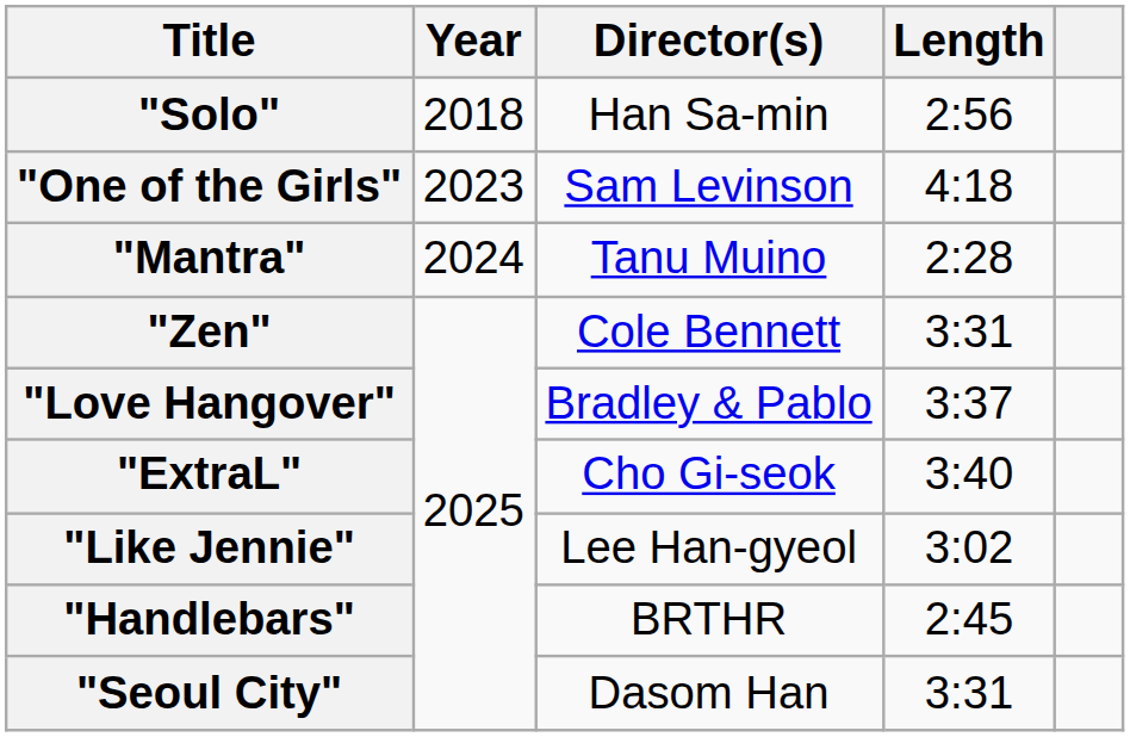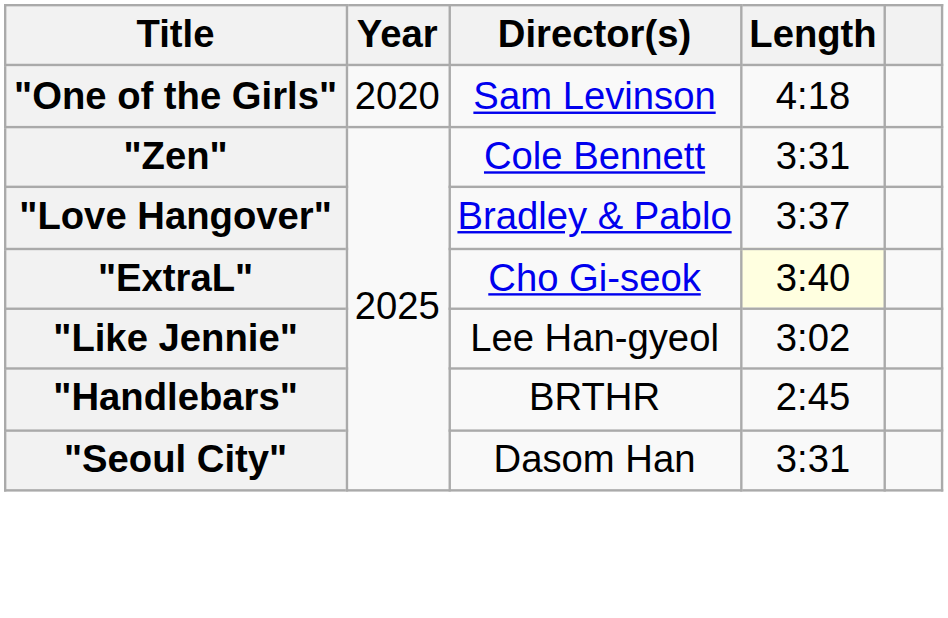 <table class="wikitable plainrowheaders" style="text-align:center">
 <tr>
 <th scope="col">Title</th>
 <th scope="col">Year</th>
 <th scope="col">Director(s)</th>
 <th scope="col">Length</th>
 <th scope="col" style="width:1em"></th>
 </tr>
 <tr>
-<th scope="row">"Solo"</th>
-<td>2018</td>
-<td>Han Sa-min</td>
-<td>2:56</td>
-<td></td>
-</tr>
-<tr>
 <th scope="row">"One of the Girls"<br></th>
-<td>2023</td>
+<td>2020</td>
 <td><a href='#'>Sam Levinson</a></td>
 <td>4:18</td>
-<td></td>
-</tr>
-<tr>
-<th scope="row">"Mantra"</th>
-<td>2024</td>
-<td><a href='#'>Tanu Muino</a></td>
-<td>2:28</td>
 <td></td>
 </tr>
 <tr>
 <th scope="row">"Zen"</th>
 <td rowspan="6">2025</td>
 <td><a href='#'>Cole Bennett</a></td>
 <td>3:31</td>
 <td></td>
 </tr>
 <tr>
 <th scope="row">"Love Hangover"<br></th>
 <td><a href='#'>Bradley & Pablo</a></td>
 <td>3:37</td>
 <td></td>
 </tr>
 <tr>
 <th scope="row">"ExtraL"<br></th>
 <td><a href='#'>Cho Gi-seok</a></td>
-<td>3:40</td>
+<td style="background: lightyellow;">3:40</td>
 <td></td>
 </tr>
 <tr>
 <th scope="row">"Like Jennie"</th>
 <td>Lee Han-gyeol</td>
 <td>3:02</td>
 <td></td>
 </tr>
 <tr>
 <th scope="row">"Handlebars"<br></th>
 <td>BRTHR</td>
 <td>2:45</td>
 <td></td>
 </tr>
 <tr>
 <th scope="row">"Seoul City"</th>
 <td>Dasom Han</td>
 <td>3:31</td>
 <td></td>
 </tr>
 </table>
